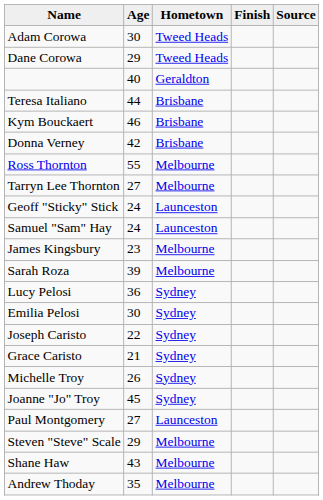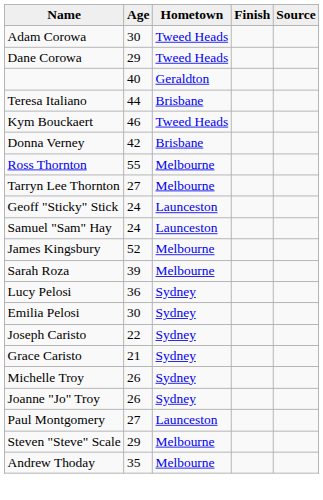 <table class="wikitable sortable">
 <tr>
 <th style="background:#efefef;">Name</th>
 <th style="background:#efefef;">Age</th>
 <th style="background:#efefef;">Hometown</th>
 <th style="background:#efefef;">Finish</th>
 <th style="background:#efefef;">Source</th>
 </tr>
 <tr>
 <td>Adam Corowa</td>
 <td>30</td>
 <td><a href='#'>Tweed Heads</a></td>
 <td></td>
 <td align="center"></td>
 </tr>
 <tr>
 <td>Dane Corowa</td>
 <td>29</td>
 <td><a href='#'>Tweed Heads</a></td>
 <td></td>
 <td align="center"></td>
 </tr>
 <tr>
 <td></td>
 <td>40</td>
 <td><a href='#'>Geraldton</a></td>
 <td></td>
 <td align="center"></td>
 </tr>
 <tr>
 <td>Teresa Italiano</td>
 <td>44</td>
 <td><a href='#'>Brisbane</a></td>
 <td></td>
 <td align="center"></td>
 </tr>
 <tr>
 <td>Kym Bouckaert</td>
 <td>46</td>
-<td><a href='#'>Brisbane</a></td>
+<td><a href='#'>Tweed Heads</a></td>
 <td></td>
 <td align="center"></td>
 </tr>
 <tr>
 <td>Donna Verney</td>
 <td>42</td>
 <td><a href='#'>Brisbane</a></td>
 <td></td>
 <td align="center"></td>
 </tr>
 <tr>
 <td><a href='#'>Ross Thornton</a></td>
 <td>55</td>
 <td><a href='#'>Melbourne</a></td>
 <td></td>
 <td align="center"></td>
 </tr>
 <tr>
 <td>Tarryn Lee Thornton</td>
 <td>27</td>
 <td><a href='#'>Melbourne</a></td>
 <td></td>
 <td align="center"></td>
 </tr>
 <tr>
 <td>Geoff "Sticky" Stick</td>
 <td>24</td>
 <td><a href='#'>Launceston</a></td>
 <td></td>
 <td align="center"></td>
 </tr>
 <tr>
 <td>Samuel "Sam" Hay</td>
 <td>24</td>
 <td><a href='#'>Launceston</a></td>
 <td></td>
 <td align="center"></td>
 </tr>
 <tr>
 <td>James Kingsbury</td>
-<td>23</td>
+<td>52</td>
 <td><a href='#'>Melbourne</a></td>
 <td></td>
 <td align="center"></td>
 </tr>
 <tr>
 <td>Sarah Roza</td>
 <td>39</td>
 <td><a href='#'>Melbourne</a></td>
 <td></td>
 <td align="center"></td>
 </tr>
 <tr>
 <td>Lucy Pelosi</td>
 <td>36</td>
 <td><a href='#'>Sydney</a></td>
 <td></td>
 <td align="center"></td>
 </tr>
 <tr>
 <td>Emilia Pelosi</td>
 <td>30</td>
 <td><a href='#'>Sydney</a></td>
 <td></td>
 <td align="center"></td>
 </tr>
 <tr>
 <td>Joseph Caristo</td>
 <td>22</td>
 <td><a href='#'>Sydney</a></td>
 <td></td>
 <td align="center"></td>
 </tr>
 <tr>
 <td>Grace Caristo</td>
 <td>21</td>
 <td><a href='#'>Sydney</a></td>
 <td></td>
 <td align="center"></td>
 </tr>
 <tr>
 <td>Michelle Troy</td>
 <td>26</td>
 <td><a href='#'>Sydney</a></td>
 <td></td>
 <td align="center"></td>
 </tr>
 <tr>
 <td>Joanne "Jo"  Troy</td>
-<td>45</td>
+<td>26</td>
 <td><a href='#'>Sydney</a></td>
 <td></td>
 <td align="center"></td>
 </tr>
 <tr>
 <td>Paul Montgomery</td>
 <td>27</td>
 <td><a href='#'>Launceston</a></td>
 <td></td>
 <td align="center"></td>
 </tr>
 <tr>
 <td>Steven "Steve" Scale</td>
 <td>29</td>
 <td><a href='#'>Melbourne</a></td>
 <td></td>
 <td align="center"></td>
 </tr>
 <tr>
-<td>Shane Haw</td>
-<td>43</td>
-<td><a href='#'>Melbourne</a></td>
-<td></td>
-<td align="center"></td>
-</tr>
-<tr>
 <td>Andrew Thoday</td>
 <td>35</td>
 <td><a href='#'>Melbourne</a></td>
 <td></td>
 <td align="center"></td>
 </tr>
 </table>
